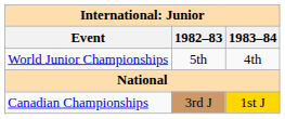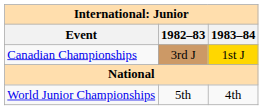 <table class="wikitable" style="text-align:center">
 <tr>
 <th colspan="3" style="background-color: #ffdead; " align="center">International: Junior</th>
 </tr>
 <tr>
 <th>Event</th>
 <th>1982–83</th>
 <th>1983–84</th>
 </tr>
 <tr>
-<td align=left><a href='#'>World Junior Championships</a></td>
-<td>5th</td>
-<td>4th</td>
+<td align=left><a href='#'>Canadian Championships</a></td>
+<td bgcolor="cc9966">3rd J</td>
+<td bgcolor=gold>1st J</td>
 </tr>
 <tr>
 <th colspan="3" style="background-color: #ffdead; " align="center">National</th>
 </tr>
 <tr>
-<td align=left><a href='#'>Canadian Championships</a></td>
-<td bgcolor="cc9966">3rd J</td>
-<td bgcolor=gold>1st J</td>
+<td align=left><a href='#'>World Junior Championships</a></td>
+<td>5th</td>
+<td>4th</td>
 </tr>
 </table>
